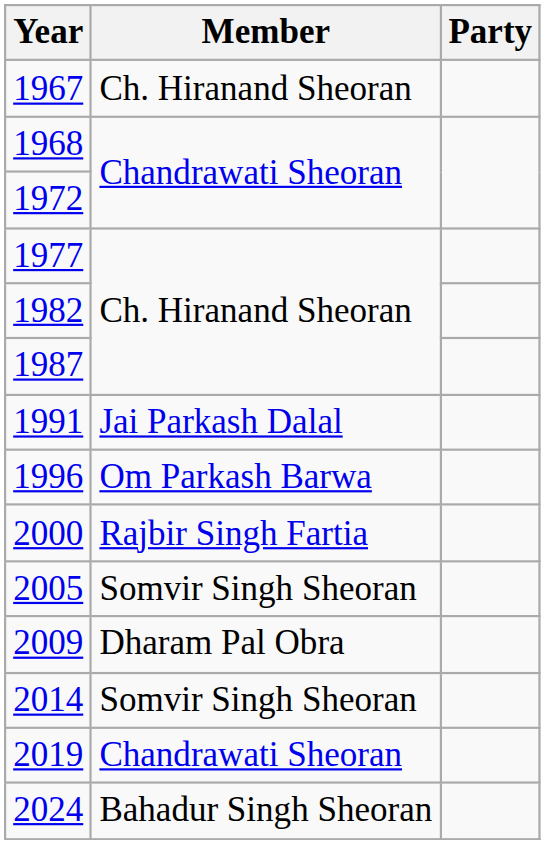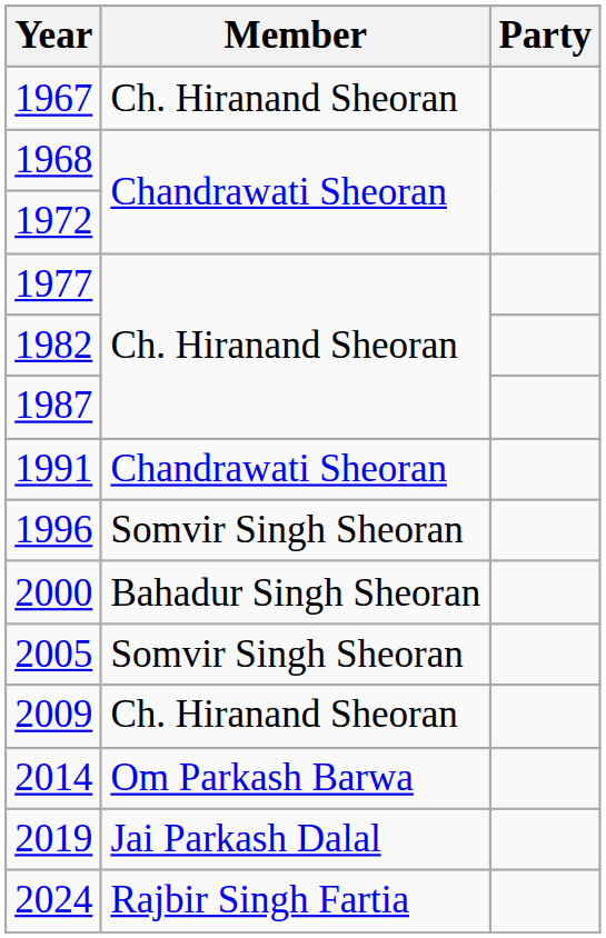 <table class="wikitable">
 <tr>
 <th>Year</th>
 <th>Member</th>
 <th colspan=2>Party</th>
 </tr>
 <tr>
 <td><a href='#'>1967</a></td>
 <td>Ch. Hiranand Sheoran</td>
 <td></td>
 </tr>
 <tr>
 <td><a href='#'>1968</a></td>
 <td rowspan=2><a href='#'>Chandrawati Sheoran</a></td>
 </tr>
 <tr>
 <td><a href='#'>1972</a></td>
 </tr>
 <tr>
 <td><a href='#'>1977</a></td>
 <td rowspan=3>Ch. Hiranand Sheoran</td>
 <td></td>
 </tr>
 <tr>
 <td><a href='#'>1982</a></td>
 <td></td>
 </tr>
 <tr>
 <td><a href='#'>1987</a></td>
 </tr>
 <tr>
 <td><a href='#'>1991</a></td>
-<td><a href='#'>Jai Parkash Dalal</a></td>
+<td><a href='#'>Chandrawati Sheoran</a></td>
 <td></td>
 </tr>
 <tr>
 <td><a href='#'>1996</a></td>
-<td><a href='#'>Om Parkash Barwa</a></td>
+<td>Somvir Singh Sheoran</td>
 <td></td>
 </tr>
 <tr>
 <td><a href='#'>2000</a></td>
-<td><a href='#'>Rajbir Singh Fartia</a></td>
+<td>Bahadur Singh Sheoran</td>
 <td></td>
 </tr>
 <tr>
 <td><a href='#'>2005</a></td>
 <td>Somvir Singh Sheoran</td>
 <td></td>
 </tr>
 <tr>
 <td><a href='#'>2009</a></td>
-<td>Dharam Pal Obra</td>
+<td>Ch. Hiranand Sheoran</td>
 <td></td>
 </tr>
 <tr>
 <td><a href='#'>2014</a></td>
-<td>Somvir Singh Sheoran</td>
+<td><a href='#'>Om Parkash Barwa</a></td>
 </tr>
 <tr>
 <td><a href='#'>2019</a></td>
-<td><a href='#'>Chandrawati Sheoran</a></td>
+<td><a href='#'>Jai Parkash Dalal</a></td>
 <td></td>
 </tr>
 <tr>
 <td><a href='#'>2024</a></td>
-<td>Bahadur Singh Sheoran</td>
+<td><a href='#'>Rajbir Singh Fartia</a></td>
 <td></td>
 </tr>
 <tr>
 </tr>
 </table>
